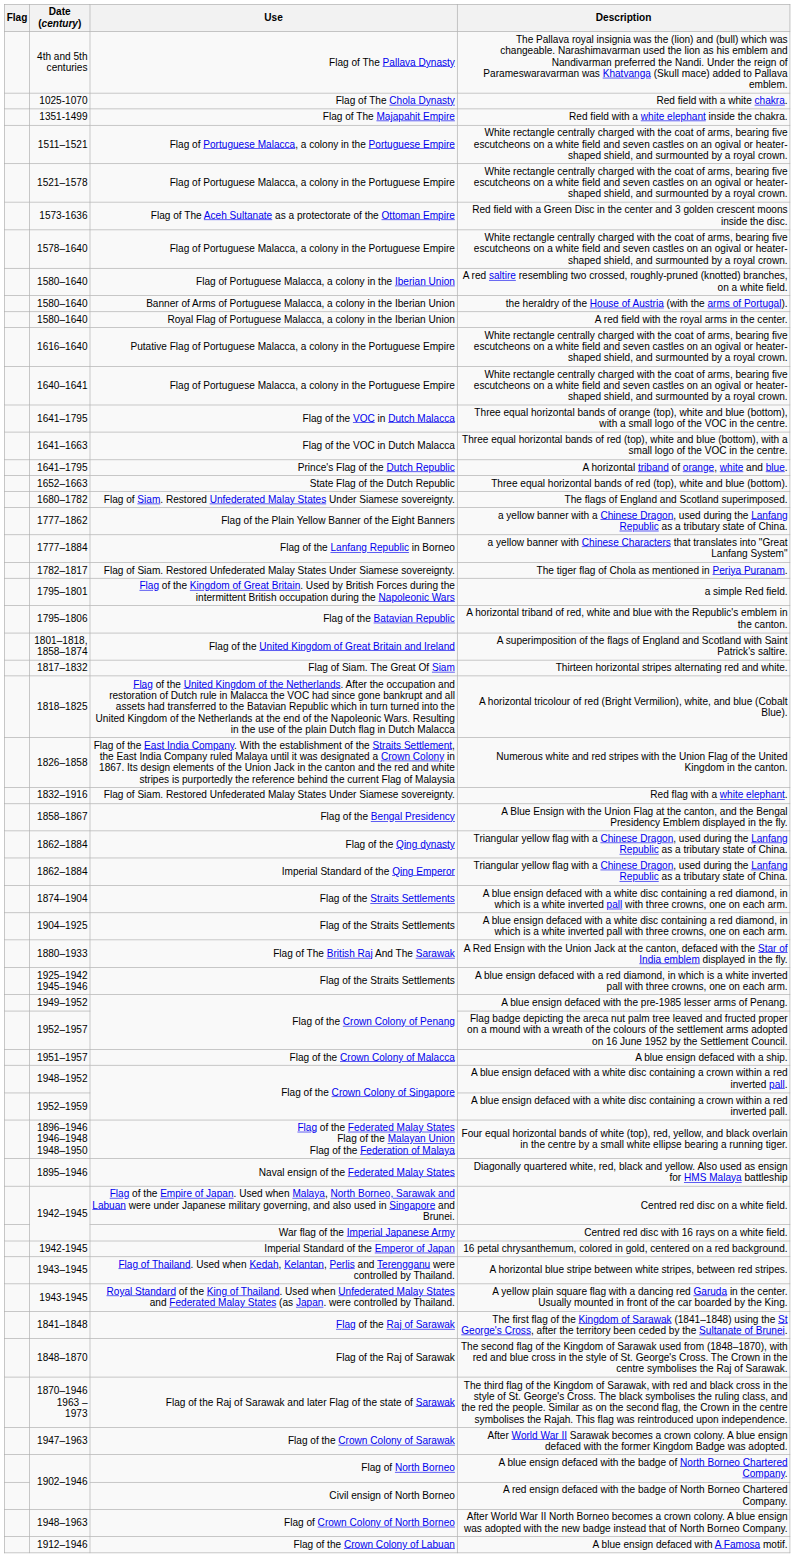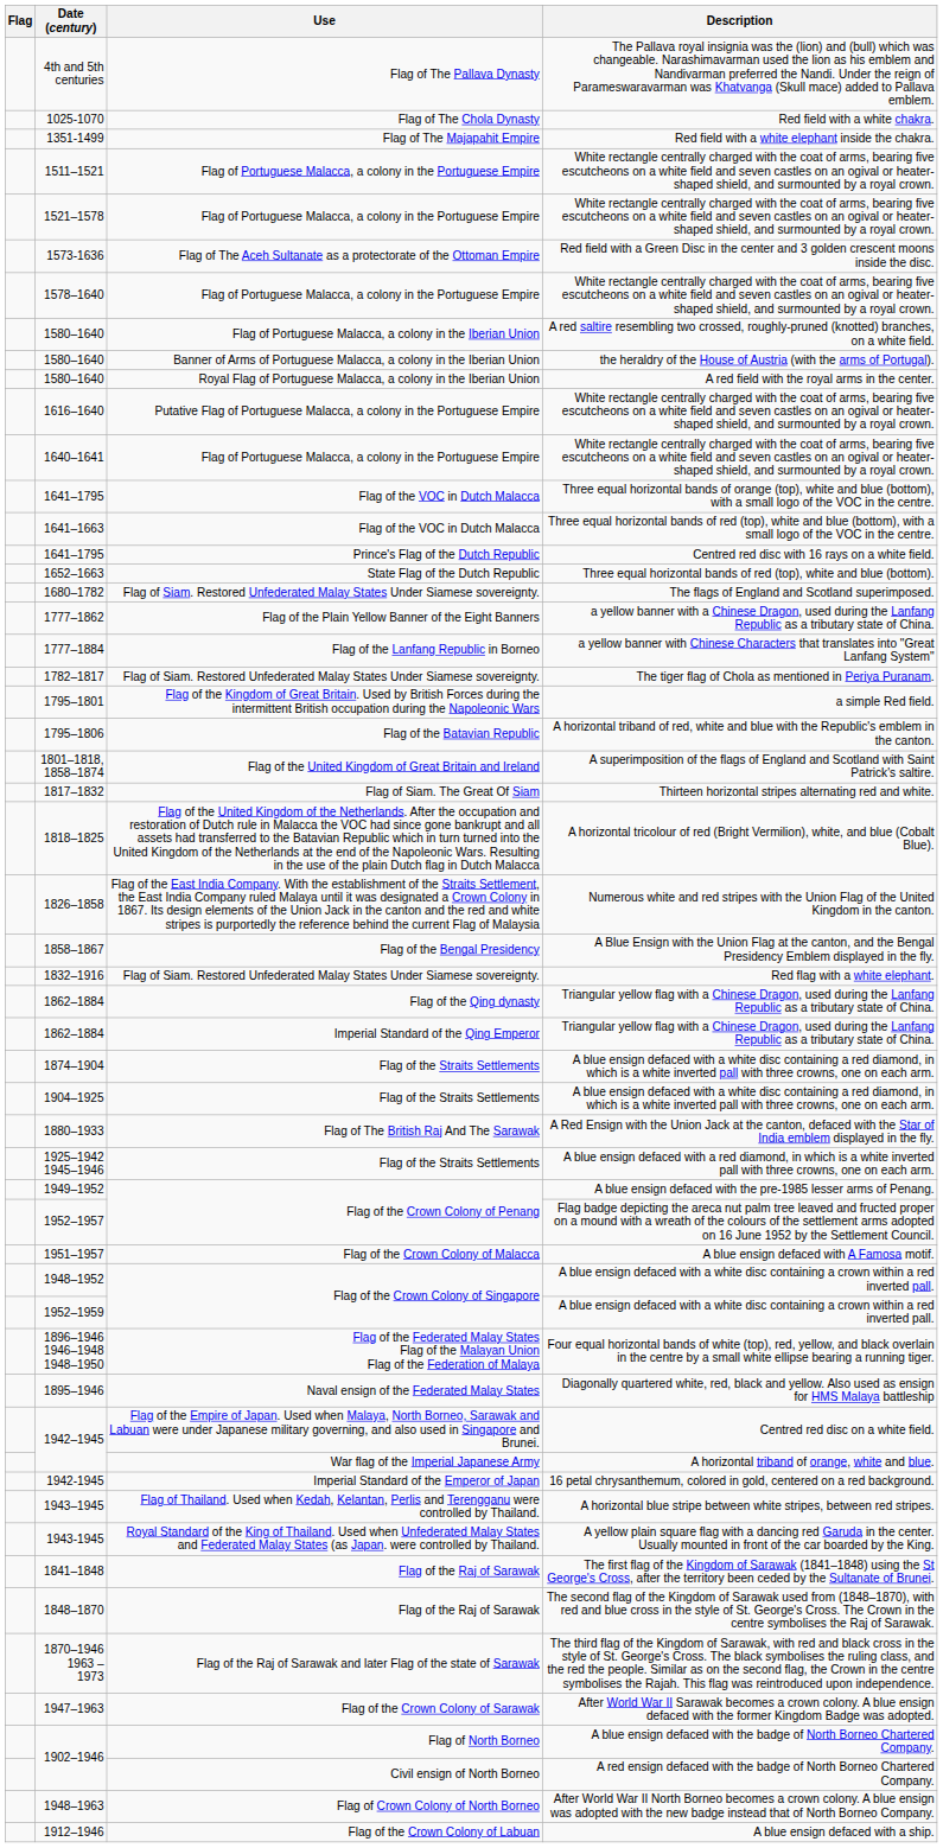 <table class="wikitable sortable" style="text-align:right">
 <tr bgcolor="#efefef">
 <th>Flag</th>
 <th>Date (<em>century</em>)</th>
 <th>Use</th>
 <th>Description</th>
 </tr>
 <tr>
 <td></td>
 <td>4th and 5th centuries</td>
 <td>Flag of The <a href='#'>Pallava Dynasty</a></td>
 <td>The Pallava royal insignia was the (lion) and  (bull) which was changeable. Narashimavarman used the lion as his emblem and Nandivarman preferred the Nandi. Under the reign of Parameswaravarman was <a href='#'>Khatvanga</a> (Skull mace) added to Pallava emblem.</td>
 </tr>
 <tr>
 <td></td>
 <td>1025-1070</td>
 <td>Flag of The <a href='#'>Chola Dynasty</a></td>
 <td>Red field with a white <a href='#'>chakra</a>.</td>
 </tr>
 <tr>
 <td></td>
 <td>1351-1499</td>
 <td>Flag of The <a href='#'>Majapahit Empire</a></td>
 <td>Red field with a <a href='#'>white elephant</a> inside the chakra.</td>
 </tr>
 <tr>
 <td></td>
 <td>1511–1521</td>
 <td>Flag of <a href='#'>Portuguese Malacca</a>, a colony in the <a href='#'>Portuguese Empire</a></td>
 <td>White rectangle centrally charged with the coat of arms, bearing five escutcheons on a white field and seven castles on an ogival or heater-shaped shield, and surmounted by a royal crown.</td>
 </tr>
 <tr>
 <td></td>
 <td>1521–1578</td>
 <td>Flag of Portuguese Malacca, a colony in the Portuguese Empire</td>
 <td>White rectangle centrally charged with the coat of arms, bearing five escutcheons on a white field and seven castles on an ogival or heater-shaped shield, and surmounted by a royal crown.</td>
 </tr>
 <tr>
 <td></td>
 <td>1573-1636</td>
 <td>Flag of The <a href='#'>Aceh Sultanate</a> as a protectorate of the <a href='#'>Ottoman Empire</a></td>
 <td>Red field with a Green Disc in the center and 3 golden crescent moons inside the disc.</td>
 </tr>
 <tr>
 <td></td>
 <td>1578–1640</td>
 <td>Flag of Portuguese Malacca, a colony in the Portuguese Empire</td>
 <td>White rectangle centrally charged with the coat of arms, bearing five escutcheons on a white field and seven castles on an ogival or heater-shaped shield, and surmounted by a royal crown.</td>
 </tr>
 <tr>
 <td></td>
 <td>1580–1640</td>
 <td>Flag of Portuguese Malacca, a colony in the <a href='#'>Iberian Union</a></td>
 <td>A red <a href='#'>saltire</a> resembling two crossed, roughly-pruned (knotted) branches, on a white field.</td>
 </tr>
 <tr>
 <td></td>
 <td>1580–1640</td>
 <td>Banner of Arms of Portuguese Malacca, a colony in the Iberian Union</td>
 <td>the heraldry of the <a href='#'>House of Austria</a> (with the <a href='#'>arms of Portugal</a>).</td>
 </tr>
 <tr>
 <td></td>
 <td>1580–1640</td>
 <td>Royal Flag of Portuguese Malacca, a colony in the Iberian Union</td>
 <td>A red field with the royal arms in the center.</td>
 </tr>
 <tr>
 <td></td>
 <td>1616–1640</td>
 <td>Putative Flag of Portuguese Malacca, a colony in the Portuguese Empire</td>
 <td>White rectangle centrally charged with the coat of arms, bearing five escutcheons on a white field and seven castles on an ogival or heater-shaped shield, and surmounted by a royal crown.</td>
 </tr>
 <tr>
 <td></td>
 <td>1640–1641</td>
 <td>Flag of Portuguese Malacca, a colony in the Portuguese Empire</td>
 <td>White rectangle centrally charged with the coat of arms, bearing five escutcheons on a white field and seven castles on an ogival or heater-shaped shield, and surmounted by a royal crown.</td>
 </tr>
 <tr>
 <td></td>
 <td>1641–1795</td>
 <td>Flag of the <a href='#'>VOC</a> in <a href='#'>Dutch Malacca</a></td>
 <td>Three equal horizontal bands of orange (top), white and blue (bottom), with a small logo of the VOC in the centre.</td>
 </tr>
 <tr>
 <td></td>
 <td>1641–1663</td>
 <td>Flag of the VOC in Dutch Malacca</td>
 <td>Three equal horizontal bands of red (top), white and blue (bottom), with a small logo of the VOC in the centre.</td>
 </tr>
 <tr>
 <td></td>
 <td>1641–1795</td>
 <td>Prince's Flag of the <a href='#'>Dutch Republic</a></td>
-<td>A horizontal <a href='#'>triband</a> of <a href='#'>orange</a>, <a href='#'>white</a> and <a href='#'>blue</a>.</td>
+<td>Centred red disc with 16 rays on a white field.</td>
 </tr>
 <tr>
 <td></td>
 <td>1652–1663</td>
 <td>State Flag of the Dutch Republic</td>
 <td>Three equal horizontal bands of red (top), white and blue (bottom).</td>
 </tr>
 <tr>
 <td></td>
 <td>1680–1782</td>
 <td>Flag of <a href='#'>Siam</a>. Restored <a href='#'>Unfederated Malay States</a> Under Siamese sovereignty.</td>
 <td>The flags of England and Scotland superimposed.</td>
 </tr>
 <tr>
 <td></td>
 <td>1777–1862</td>
 <td>Flag of the Plain Yellow Banner of the Eight Banners</td>
 <td>a yellow banner with a <a href='#'>Chinese Dragon</a>, used during the <a href='#'>Lanfang Republic</a> as a tributary state of China.</td>
 </tr>
 <tr>
 <td></td>
 <td>1777–1884</td>
 <td>Flag of the <a href='#'>Lanfang Republic</a> in Borneo</td>
 <td>a yellow banner with <a href='#'>Chinese Characters</a> that translates into "Great Lanfang System"</td>
 </tr>
 <tr>
 <td></td>
 <td>1782–1817</td>
 <td>Flag of Siam. Restored Unfederated Malay States Under Siamese sovereignty.</td>
 <td>The tiger flag of Chola as mentioned in <a href='#'>Periya Puranam</a>.</td>
 </tr>
 <tr>
 <td></td>
 <td>1795–1801</td>
 <td><a href='#'>Flag</a> of the <a href='#'>Kingdom of Great Britain</a>. Used by British Forces during the intermittent British occupation during the <a href='#'>Napoleonic Wars</a></td>
 <td>a simple Red field.</td>
 </tr>
 <tr>
 <td></td>
 <td>1795–1806</td>
 <td>Flag of the <a href='#'>Batavian Republic</a></td>
 <td>A horizontal triband of red, white and blue with the Republic's emblem in the canton.</td>
 </tr>
 <tr>
 <td></td>
 <td>1801–1818, 1858–1874</td>
 <td>Flag of the <a href='#'>United Kingdom of Great Britain and Ireland</a></td>
 <td>A superimposition of the flags of England and Scotland with Saint Patrick's saltire.</td>
 </tr>
 <tr>
 <td></td>
 <td>1817–1832</td>
 <td>Flag of Siam. The Great Of <a href='#'>Siam</a></td>
 <td>Thirteen horizontal stripes alternating red and white.</td>
 </tr>
 <tr>
 <td></td>
 <td>1818–1825</td>
 <td><a href='#'>Flag</a> of the <a href='#'>United Kingdom of the Netherlands</a>.  After the occupation and restoration of Dutch rule in Malacca the VOC had since gone bankrupt and all assets had transferred to the Batavian Republic which in turn turned into the United Kingdom of the Netherlands at the end of the Napoleonic Wars. Resulting in the use of the plain Dutch flag in Dutch Malacca</td>
 <td>A horizontal tricolour of red (Bright Vermilion), white, and blue (Cobalt Blue).</td>
 </tr>
 <tr>
 <td></td>
 <td>1826–1858</td>
 <td>Flag of the <a href='#'>East India Company</a>. With the establishment of the <a href='#'>Straits Settlement</a>, the East India Company ruled Malaya until it was designated a <a href='#'>Crown Colony</a> in 1867. Its design elements of the Union Jack in the canton and the red and white stripes is purportedly the reference behind the current Flag of Malaysia</td>
 <td>Numerous white and red stripes with the Union Flag of the United Kingdom in the canton.</td>
 </tr>
 <tr>
 <td></td>
+<td>1858–1867</td>
+<td>Flag of the <a href='#'>Bengal Presidency</a></td>
+<td>A Blue Ensign with the Union Flag at the canton, and the Bengal Presidency Emblem displayed in the fly.</td>
+</tr>
+<tr>
+<td></td>
 <td>1832–1916</td>
 <td>Flag of Siam. Restored Unfederated Malay States Under Siamese sovereignty.</td>
 <td>Red flag with a <a href='#'>white elephant</a>.</td>
-</tr>
-<tr>
-<td></td>
-<td>1858–1867</td>
-<td>Flag of the <a href='#'>Bengal Presidency</a></td>
-<td>A Blue Ensign with the Union Flag at the canton, and the Bengal Presidency Emblem displayed in the fly.</td>
 </tr>
 <tr>
 <td></td>
 <td>1862–1884</td>
 <td>Flag of the <a href='#'>Qing dynasty</a></td>
 <td>Triangular yellow flag with a <a href='#'>Chinese Dragon</a>, used during the <a href='#'>Lanfang Republic</a> as a tributary state of China.</td>
 </tr>
 <tr>
 <td></td>
 <td>1862–1884</td>
 <td>Imperial Standard of the <a href='#'>Qing Emperor</a></td>
 <td>Triangular yellow flag with a <a href='#'>Chinese Dragon</a>, used during the <a href='#'>Lanfang Republic</a> as a tributary state of China.</td>
 </tr>
 <tr>
 <td></td>
 <td>1874–1904</td>
 <td>Flag of the <a href='#'>Straits Settlements</a></td>
 <td>A blue ensign defaced with a white disc containing a red diamond, in which is a white inverted <a href='#'>pall</a> with three crowns, one on each arm.</td>
 </tr>
 <tr>
 <td></td>
 <td>1904–1925</td>
 <td>Flag of the Straits Settlements</td>
 <td>A blue ensign defaced with a white disc containing a red diamond, in which is a white inverted pall with three crowns, one on each arm.</td>
 </tr>
 <tr>
 <td></td>
 <td>1880–1933</td>
 <td>Flag of The <a href='#'>British Raj</a> And The <a href='#'>Sarawak</a></td>
 <td>A Red Ensign with the Union Jack at the canton, defaced with the <a href='#'>Star of India emblem</a> displayed in the fly.</td>
 </tr>
 <tr>
 <td></td>
 <td>1925–1942<br>1945–1946</td>
 <td>Flag of the Straits Settlements</td>
 <td>A blue ensign defaced with a red diamond, in which is a white inverted pall with three crowns, one on each arm.</td>
 </tr>
 <tr>
 <td></td>
 <td>1949–1952</td>
 <td rowspan=2>Flag of the <a href='#'>Crown Colony of Penang</a></td>
 <td>A blue ensign defaced with the pre-1985 lesser arms of Penang.</td>
 </tr>
 <tr>
 <td></td>
 <td>1952–1957</td>
 <td>Flag badge depicting the areca nut palm tree leaved and fructed proper on a mound with a wreath of the colours of the settlement arms adopted on 16 June 1952 by the Settlement Council.</td>
 </tr>
 <tr>
 <td></td>
 <td>1951–1957</td>
 <td>Flag of the <a href='#'>Crown Colony of Malacca</a></td>
-<td>A blue ensign defaced with a ship.</td>
+<td>A blue ensign defaced with <a href='#'>A Famosa</a> motif.</td>
 </tr>
 <tr>
 <td></td>
 <td>1948–1952</td>
 <td rowspan=2>Flag of the <a href='#'>Crown Colony of Singapore</a></td>
 <td>A blue ensign defaced with a white disc containing a crown within a red inverted <a href='#'>pall</a>.</td>
 </tr>
 <tr>
 <td></td>
 <td>1952–1959</td>
 <td>A blue ensign defaced with a white disc containing a crown within a red inverted pall.</td>
 </tr>
 <tr>
 <td></td>
 <td>1896–1946<br>1946–1948<br>1948–1950</td>
 <td><a href='#'>Flag</a> of the <a href='#'>Federated Malay States</a><br>Flag of the <a href='#'>Malayan Union</a><br>Flag of the <a href='#'>Federation of Malaya</a></td>
 <td>Four equal horizontal bands of white (top), red, yellow, and black overlain in the centre by a small white ellipse bearing a running tiger.</td>
 </tr>
 <tr>
 <td></td>
 <td>1895–1946</td>
 <td>Naval ensign of the <a href='#'>Federated Malay States</a></td>
 <td>Diagonally quartered white, red, black and yellow. Also used as ensign for <a href='#'>HMS Malaya</a> battleship</td>
 </tr>
 <tr>
 <td></td>
 <td rowspan=2>1942–1945</td>
 <td><a href='#'>Flag</a> of the <a href='#'>Empire of Japan</a>. Used when <a href='#'>Malaya</a>, <a href='#'>North Borneo, Sarawak and Labuan</a> were under Japanese military governing, and also used in <a href='#'>Singapore</a> and Brunei.</td>
 <td>Centred red disc on a white field.</td>
 </tr>
 <tr>
 <td></td>
 <td>War flag of the <a href='#'>Imperial Japanese Army</a></td>
-<td>Centred red disc with 16 rays on a white field.</td>
+<td>A horizontal <a href='#'>triband</a> of <a href='#'>orange</a>, <a href='#'>white</a> and <a href='#'>blue</a>.</td>
 </tr>
 <tr>
 <td></td>
 <td>1942-1945</td>
 <td>Imperial Standard of the <a href='#'>Emperor of Japan</a></td>
 <td>16 petal chrysanthemum, colored in gold, centered on a red background.</td>
 </tr>
 <tr>
 <td></td>
 <td>1943–1945</td>
 <td><a href='#'>Flag of Thailand</a>. Used when <a href='#'>Kedah</a>, <a href='#'>Kelantan</a>, <a href='#'>Perlis</a> and <a href='#'>Terengganu</a> were controlled by Thailand.</td>
 <td>A horizontal blue stripe between white stripes, between red stripes.</td>
 </tr>
 <tr>
 <td></td>
 <td>1943-1945</td>
 <td><a href='#'>Royal Standard</a> of the <a href='#'>King of Thailand</a>. Used when <a href='#'>Unfederated Malay States</a> and <a href='#'>Federated Malay States</a> (as <a href='#'>Japan</a>. were controlled by Thailand.</td>
 <td>A yellow plain square flag with a dancing red <a href='#'>Garuda</a> in the center. Usually mounted in front of the car boarded by the King.</td>
 </tr>
 <tr>
 <td></td>
 <td>1841–1848</td>
 <td><a href='#'>Flag</a> of the <a href='#'>Raj of Sarawak</a></td>
 <td>The first flag of the <a href='#'>Kingdom of Sarawak</a> (1841–1848) using the <a href='#'>St George's Cross</a>, after the territory been ceded by the <a href='#'>Sultanate of Brunei</a>.</td>
 </tr>
 <tr>
 <td></td>
 <td>1848–1870</td>
 <td>Flag of the Raj of Sarawak</td>
 <td>The second flag of the Kingdom of Sarawak used from (1848–1870), with red and blue cross in the style of St. George's Cross. The Crown in the centre symbolises the Raj of Sarawak.</td>
 </tr>
 <tr>
 <td></td>
 <td>1870–1946 <br> 1963 – 1973</td>
 <td>Flag of the Raj of Sarawak and later Flag of the state of <a href='#'>Sarawak</a></td>
 <td>The third flag of the Kingdom of Sarawak, with red and black cross in the style of St. George's Cross. The black symbolises the ruling class, and the red the people. Similar as on the second flag, the Crown in the centre symbolises the Rajah. This flag was reintroduced upon independence.</td>
 </tr>
 <tr>
 <td></td>
 <td>1947–1963</td>
 <td>Flag of the <a href='#'>Crown Colony of Sarawak</a></td>
 <td>After <a href='#'>World War II</a> Sarawak becomes a crown colony. A blue ensign defaced with the former Kingdom Badge was adopted.</td>
 </tr>
 <tr>
 <td></td>
 <td rowspan=2>1902–1946</td>
 <td>Flag of <a href='#'>North Borneo</a></td>
 <td>A blue ensign defaced with the badge of <a href='#'>North Borneo Chartered Company</a>.</td>
 </tr>
 <tr>
 <td></td>
 <td>Civil ensign of North Borneo</td>
 <td>A red ensign defaced with the badge of North Borneo Chartered Company.</td>
 </tr>
 <tr>
 <td></td>
 <td>1948–1963</td>
 <td>Flag of <a href='#'>Crown Colony of North Borneo</a></td>
 <td>After World War II North Borneo becomes a crown colony. A blue ensign was adopted with the new badge instead that of North Borneo Company.</td>
 </tr>
 <tr>
 <td></td>
 <td>1912–1946</td>
 <td>Flag of the <a href='#'>Crown Colony of Labuan</a></td>
-<td>A blue ensign defaced with <a href='#'>A Famosa</a> motif.</td>
+<td>A blue ensign defaced with a ship.</td>
 </tr>
 </table>
